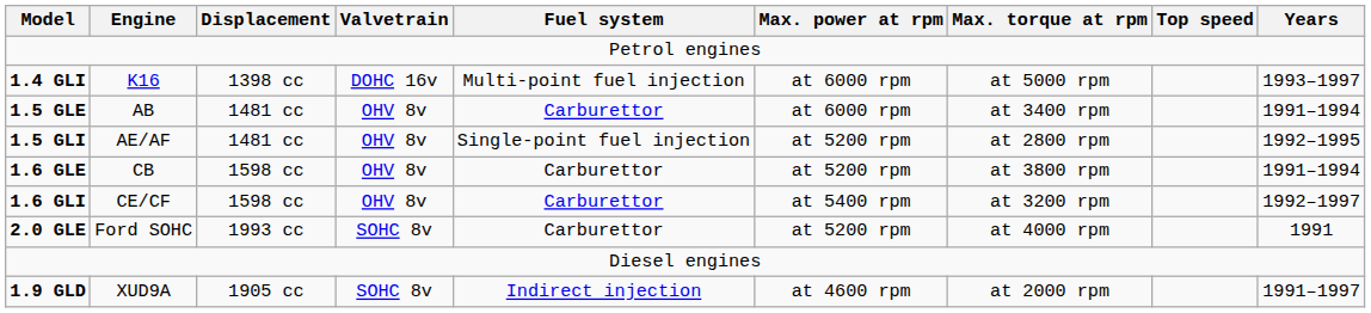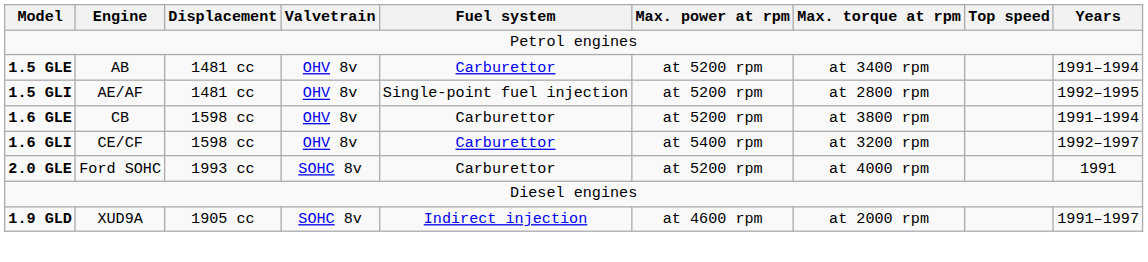 <table class="wikitable" style="text-align:center; font-size:91%;">
 <tr>
 <th>Model</th>
 <th>Engine</th>
 <th>Displacement</th>
 <th>Valvetrain</th>
 <th>Fuel system</th>
 <th>Max. power at rpm</th>
 <th>Max. torque at rpm</th>
 <th>Top speed</th>
 <th>Years</th>
 </tr>
 <tr>
 <td colspan="9">Petrol engines</td>
 </tr>
 <tr>
-<td align="left"><strong>1.4 GLI</strong></td>
-<td><a href='#'>K16</a></td>
-<td>1398 cc</td>
-<td><a href='#'>DOHC</a> 16v</td>
-<td>Multi-point fuel injection</td>
-<td> at 6000 rpm</td>
-<td> at 5000 rpm</td>
-<td></td>
-<td>1993–1997</td>
-</tr>
-<tr>
 <td align="left"><strong>1.5 GLE</strong></td>
 <td>AB</td>
 <td>1481 cc</td>
 <td><a href='#'>OHV</a> 8v</td>
 <td><a href='#'>Carburettor</a></td>
-<td> at 6000 rpm</td>
+<td> at 5200 rpm</td>
 <td> at 3400 rpm</td>
 <td></td>
 <td>1991–1994</td>
 </tr>
 <tr>
 <td align="left"><strong>1.5 GLI</strong></td>
 <td>AE/AF</td>
 <td>1481 cc</td>
 <td><a href='#'>OHV</a> 8v</td>
 <td>Single-point fuel injection</td>
 <td> at 5200 rpm</td>
 <td> at 2800 rpm</td>
 <td></td>
 <td>1992–1995</td>
 </tr>
 <tr>
 <td align="left"><strong>1.6 GLE</strong></td>
 <td>CB</td>
 <td>1598 cc</td>
 <td><a href='#'>OHV</a> 8v</td>
 <td>Carburettor</td>
 <td> at 5200 rpm</td>
 <td> at 3800 rpm</td>
 <td></td>
 <td>1991–1994</td>
 </tr>
 <tr>
 <td align="left"><strong>1.6 GLI</strong></td>
 <td>CE/CF</td>
 <td>1598 cc</td>
 <td><a href='#'>OHV</a> 8v</td>
 <td><a href='#'>Carburettor</a></td>
 <td> at 5400 rpm</td>
 <td> at 3200 rpm</td>
 <td></td>
 <td>1992–1997</td>
 </tr>
 <tr>
 <td align="left"><strong>2.0 GLE</strong></td>
 <td>Ford SOHC</td>
 <td>1993 cc</td>
 <td><a href='#'>SOHC</a> 8v</td>
 <td>Carburettor</td>
 <td> at 5200 rpm</td>
 <td> at 4000 rpm</td>
 <td></td>
 <td>1991</td>
 </tr>
 <tr>
 <td colspan="9">Diesel engines</td>
 </tr>
 <tr>
 <td align="left"><strong>1.9 GLD</strong></td>
 <td>XUD9A</td>
 <td>1905 cc</td>
 <td><a href='#'>SOHC</a> 8v</td>
 <td><a href='#'>Indirect injection</a></td>
 <td> at 4600 rpm</td>
 <td> at 2000 rpm</td>
 <td></td>
 <td>1991–1997</td>
 </tr>
 </table>
